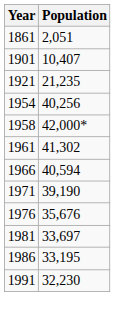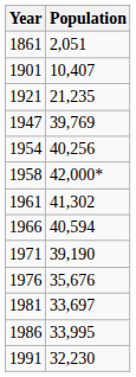 <table class="wikitable">
 <tr>
 <th>Year</th>
 <th>Population</th>
 </tr>
 <tr>
 <td>1861</td>
 <td>2,051</td>
 </tr>
 <tr>
 <td>1901</td>
 <td>10,407</td>
 </tr>
 <tr>
 <td>1921</td>
 <td>21,235</td>
+</tr>
+<tr>
+<td>1947</td>
+<td>39,769</td>
 </tr>
 <tr>
 <td>1954</td>
 <td>40,256</td>
 </tr>
 <tr>
 <td>1958</td>
 <td>42,000*</td>
 </tr>
 <tr>
 <td>1961</td>
 <td>41,302</td>
 </tr>
 <tr>
 <td>1966</td>
 <td>40,594</td>
 </tr>
 <tr>
 <td>1971</td>
 <td>39,190</td>
 </tr>
 <tr>
 <td>1976</td>
 <td>35,676</td>
 </tr>
 <tr>
 <td>1981</td>
 <td>33,697</td>
 </tr>
 <tr>
 <td>1986</td>
-<td>33,195</td>
+<td>33,995</td>
 </tr>
 <tr>
 <td>1991</td>
 <td>32,230</td>
 </tr>
 </table>
